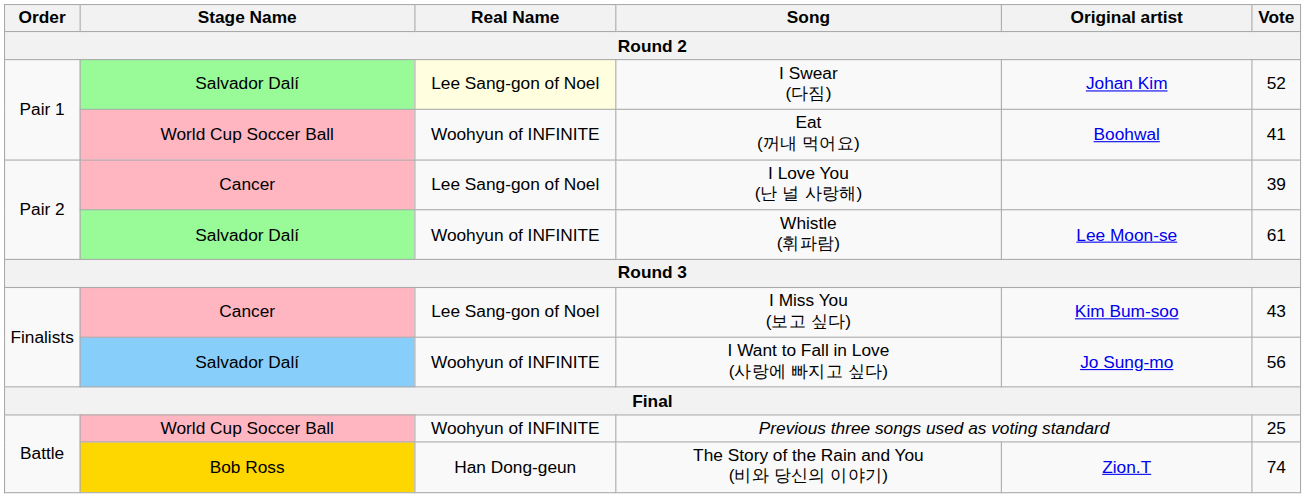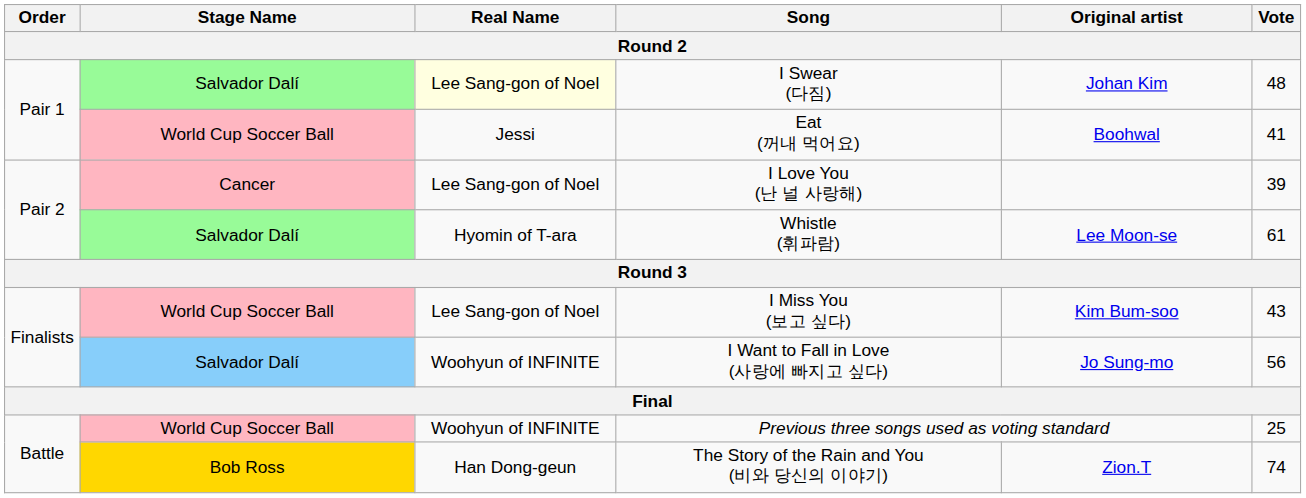 <table class="wikitable" style="text-align:center; width:95%;">
 <tr>
 <th style="width:1%;">Order</th>
 <th style="width:20%;">Stage Name</th>
 <th style="width:12%;">Real Name</th>
 <th style="width:23%;">Song</th>
 <th style="width:15%;">Original artist</th>
 <th style="width:1%;">Vote</th>
 </tr>
 <tr>
 <th colspan=6>Round 2</th>
 </tr>
 <tr>
 <td rowspan=2>Pair 1</td>
 <td bgcolor="palegreen">Salvador Dalí</td>
 <td style="background: lightyellow;">Lee Sang-gon of Noel</td>
 <td>I Swear<br>(다짐)</td>
 <td><a href='#'>Johan Kim</a></td>
-<td>52</td>
+<td>48</td>
 </tr>
 <tr>
 <td bgcolor="lightpink">World Cup Soccer Ball</td>
-<td>Woohyun of INFINITE</td>
+<td>Jessi</td>
 <td>Eat<br>(꺼내 먹어요)</td>
 <td><a href='#'>Boohwal</a></td>
 <td>41</td>
 </tr>
 <tr>
 <td rowspan=2>Pair 2</td>
 <td bgcolor="lightpink">Cancer</td>
 <td>Lee Sang-gon of Noel</td>
 <td>I Love You<br>(난 널 사랑해)</td>
 <td></td>
 <td>39</td>
 </tr>
 <tr>
 <td bgcolor="palegreen">Salvador Dalí</td>
-<td>Woohyun of INFINITE</td>
+<td>Hyomin of T-ara</td>
 <td>Whistle<br>(휘파람)</td>
 <td><a href='#'>Lee Moon-se</a></td>
 <td>61</td>
 </tr>
 <tr>
 <th colspan=6>Round 3</th>
 </tr>
 <tr>
 <td rowspan=2>Finalists</td>
-<td bgcolor="lightpink">Cancer</td>
+<td bgcolor="lightpink">World Cup Soccer Ball</td>
 <td>Lee Sang-gon of Noel</td>
 <td>I Miss You<br>(보고 싶다)</td>
 <td><a href='#'>Kim Bum-soo</a></td>
 <td>43</td>
 </tr>
 <tr>
 <td bgcolor="lightskyblue">Salvador Dalí</td>
 <td>Woohyun of INFINITE</td>
 <td>I Want to Fall in Love<br>(사랑에 빠지고 싶다)</td>
 <td><a href='#'>Jo Sung-mo</a></td>
 <td>56</td>
 </tr>
 <tr>
 <th colspan=6>Final</th>
 </tr>
 <tr>
 <td rowspan=2>Battle</td>
 <td bgcolor="lightpink">World Cup Soccer Ball</td>
 <td>Woohyun of INFINITE</td>
 <td colspan=2><em>Previous three songs used as voting standard</em></td>
 <td>25</td>
 </tr>
 <tr>
 <td bgcolor="gold">Bob Ross</td>
 <td>Han Dong-geun</td>
 <td>The Story of the Rain and You<br>(비와 당신의 이야기)</td>
 <td><a href='#'>Zion.T</a></td>
 <td>74</td>
 </tr>
 </table>
